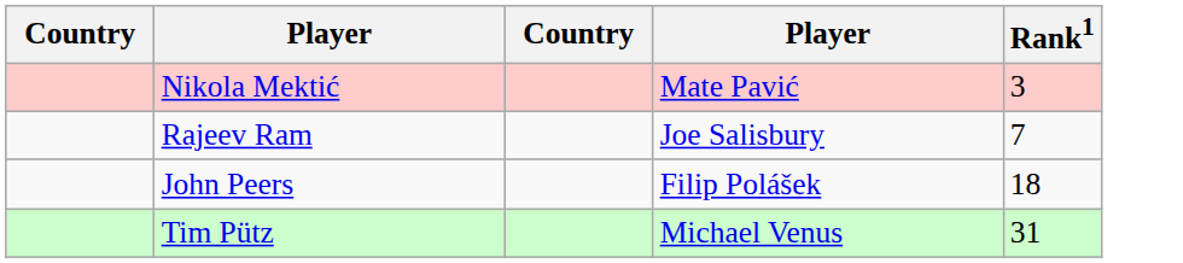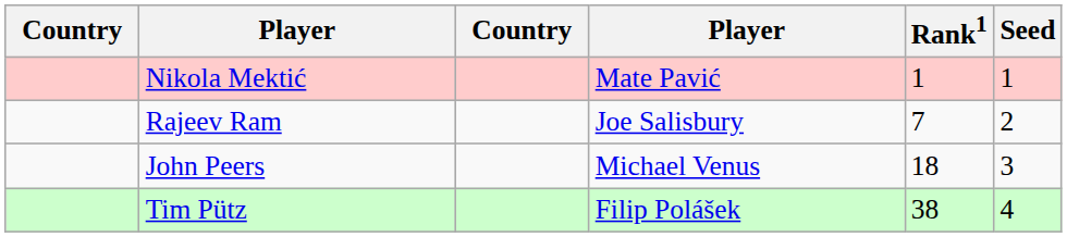 <table class="sortable wikitable">
 <tr>
 <th width="70">Country</th>
 <th width="175">Player</th>
 <th width="70">Country</th>
 <th width="175">Player</th>
 <th>Rank<sup>1</sup></th>
+<th>Seed</th>
 </tr>
 <tr bgcolor=#fcc>
 <td></td>
 <td><a href='#'>Nikola Mektić</a></td>
 <td></td>
 <td><a href='#'>Mate Pavić</a></td>
-<td>3</td>
+<td>1</td>
+<td>1</td>
 </tr>
 <tr>
 <td></td>
 <td><a href='#'>Rajeev Ram</a></td>
 <td></td>
 <td><a href='#'>Joe Salisbury</a></td>
 <td>7</td>
+<td>2</td>
 </tr>
 <tr>
 <td></td>
 <td><a href='#'>John Peers</a></td>
 <td></td>
-<td><a href='#'>Filip Polášek</a></td>
+<td><a href='#'>Michael Venus</a></td>
 <td>18</td>
+<td>3</td>
 </tr>
 <tr bgcolor=#cfc>
 <td></td>
 <td><a href='#'>Tim Pütz</a></td>
 <td></td>
-<td><a href='#'>Michael Venus</a></td>
-<td>31</td>
+<td><a href='#'>Filip Polášek</a></td>
+<td>38</td>
+<td>4</td>
 </tr>
 </table>
